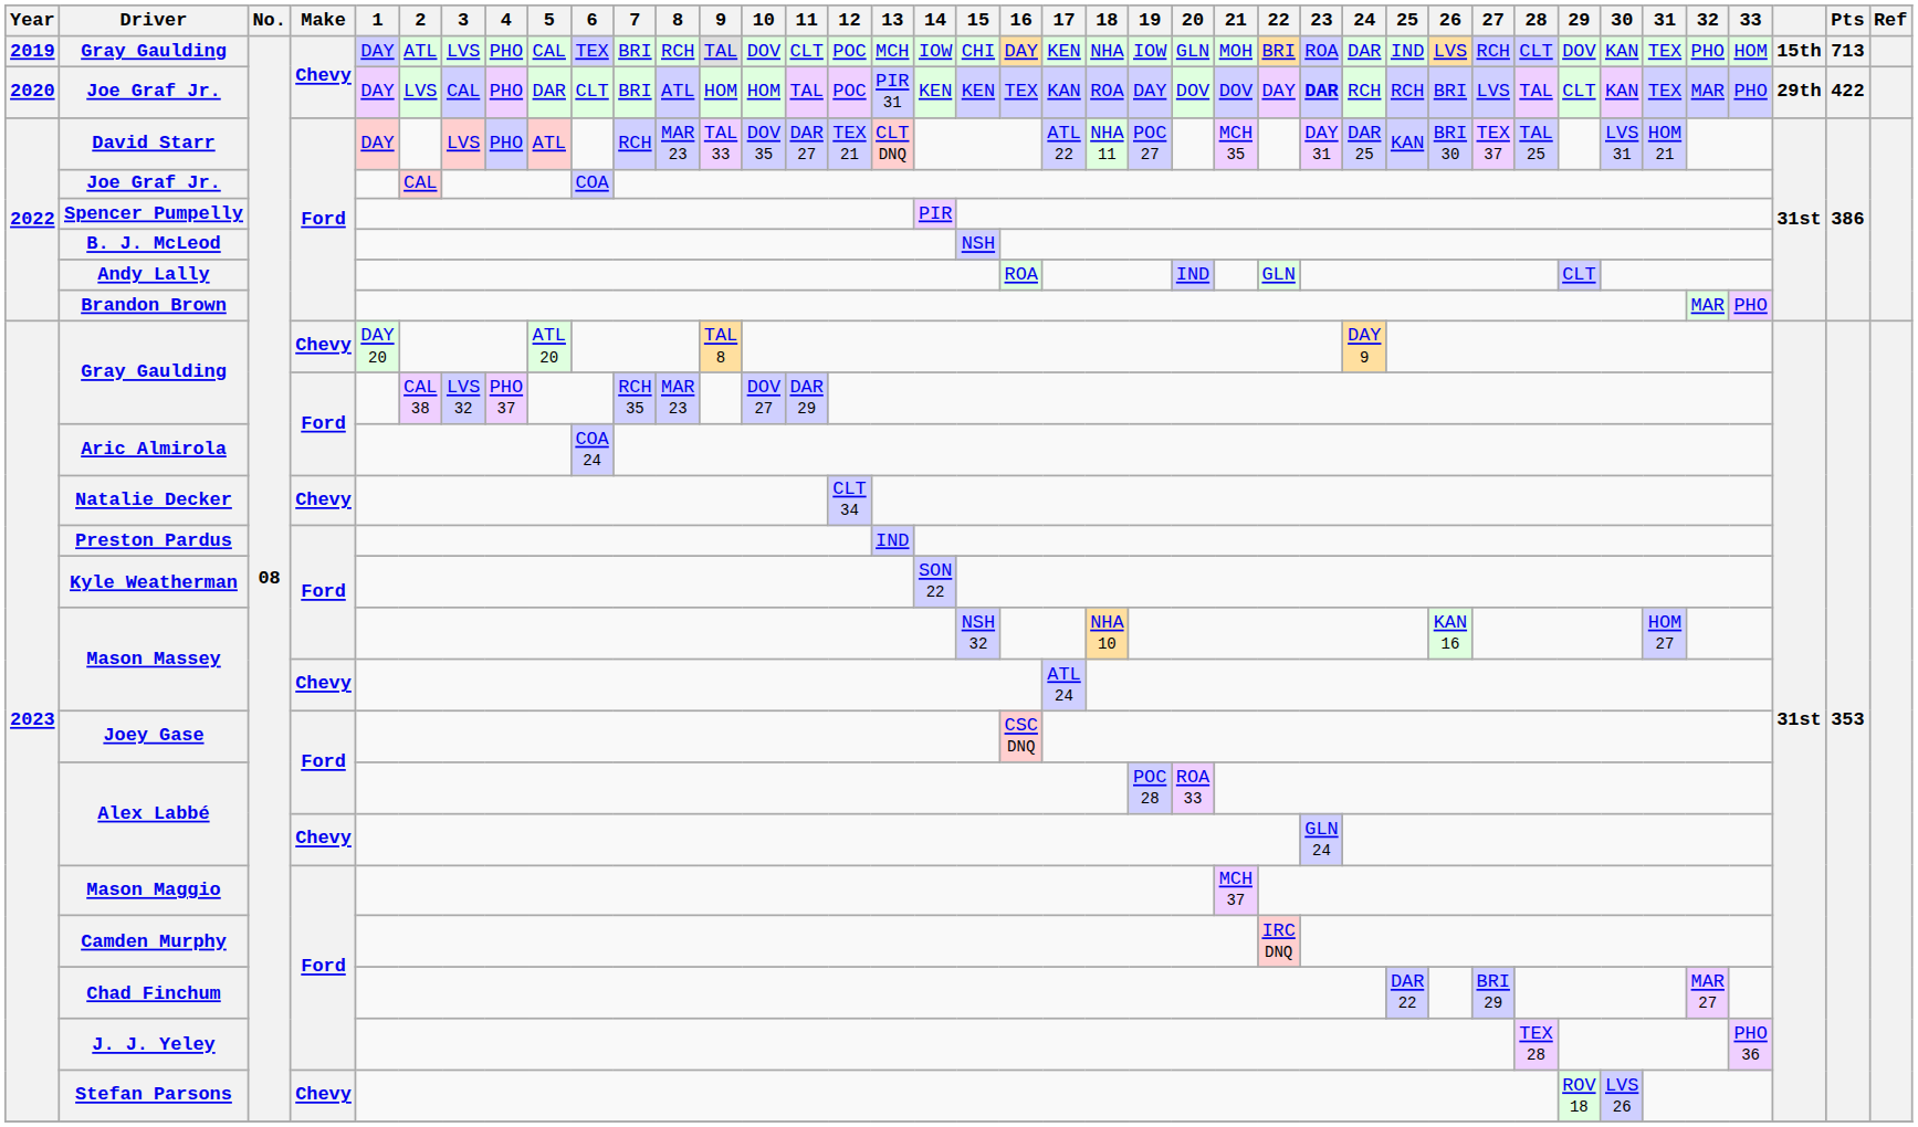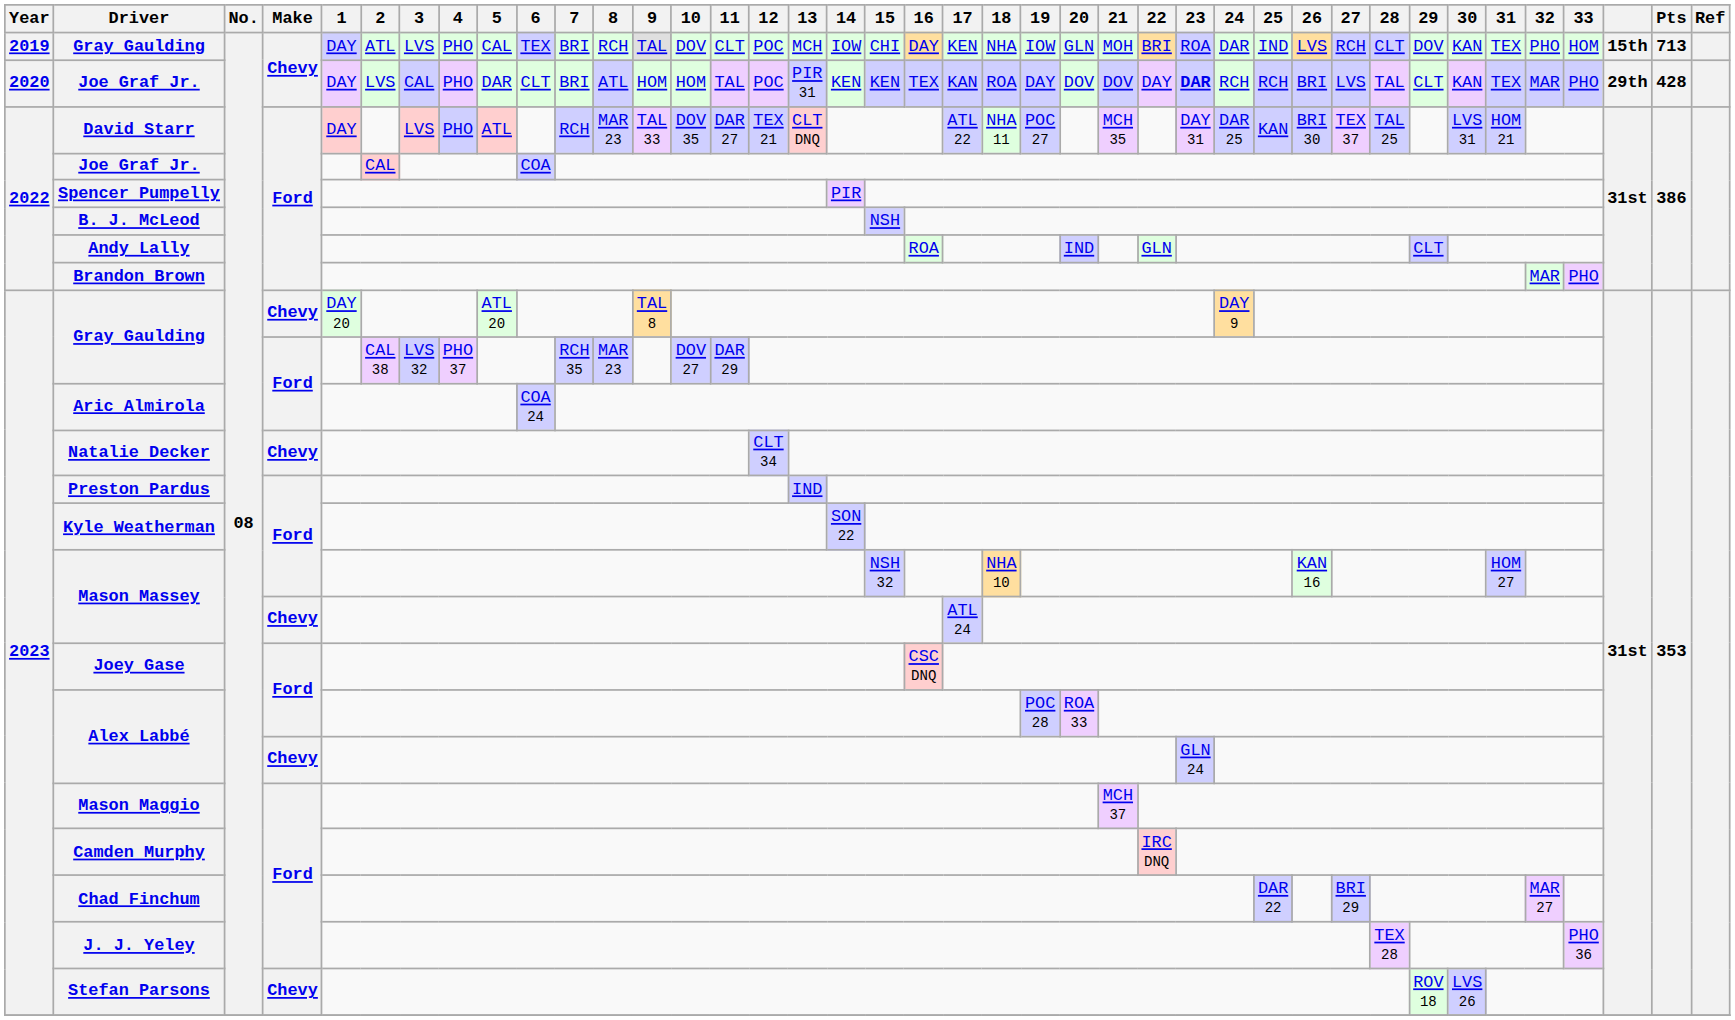 <table class="wikitable" style="text-align:center; font-size:75%">
 <tr>
 <th>Year</th>
 <th>Driver</th>
 <th>No.</th>
 <th>Make</th>
 <th>1</th>
 <th>2</th>
 <th>3</th>
 <th>4</th>
 <th>5</th>
 <th>6</th>
 <th>7</th>
 <th>8</th>
 <th>9</th>
 <th>10</th>
 <th>11</th>
 <th>12</th>
 <th>13</th>
 <th>14</th>
 <th>15</th>
 <th>16</th>
 <th>17</th>
 <th>18</th>
 <th>19</th>
 <th>20</th>
 <th>21</th>
 <th>22</th>
 <th>23</th>
 <th>24</th>
 <th>25</th>
 <th>26</th>
 <th>27</th>
 <th>28</th>
 <th>29</th>
 <th>30</th>
 <th>31</th>
 <th>32</th>
 <th>33</th>
 <th></th>
 <th>Pts</th>
 <th>Ref</th>
 </tr>
 <tr>
 <th><a href='#'>2019</a></th>
 <th><a href='#'>Gray Gaulding</a></th>
 <th rowspan="24">08</th>
 <th Rowspan=2><a href='#'>Chevy</a></th>
 <td style="background:#CFCFFF;"><a href='#'>DAY</a><br></td>
 <td style="background:#DFFFDF;"><a href='#'>ATL</a><br></td>
 <td style="background:#DFFFDF;"><a href='#'>LVS</a><br></td>
 <td style="background:#DFFFDF;"><a href='#'>PHO</a><br></td>
 <td style="background:#DFFFDF;"><a href='#'>CAL</a><br></td>
 <td style="background:#CFCFFF;"><a href='#'>TEX</a><br></td>
 <td style="background:#DFFFDF;"><a href='#'>BRI</a><br></td>
 <td style="background:#DFFFDF;"><a href='#'>RCH</a><br></td>
 <td style="background:#DFDFDF;"><a href='#'>TAL</a><br></td>
 <td style="background:#DFFFDF;"><a href='#'>DOV</a><br></td>
 <td style="background:#DFFFDF;"><a href='#'>CLT</a><br></td>
 <td style="background:#DFFFDF;"><a href='#'>POC</a><br></td>
 <td style="background:#DFFFDF;"><a href='#'>MCH</a><br></td>
 <td style="background:#DFFFDF;"><a href='#'>IOW</a><br></td>
 <td style="background:#DFFFDF;"><a href='#'>CHI</a><br></td>
 <td style="background:#FFDF9F;"><a href='#'>DAY</a><br></td>
 <td style="background:#DFFFDF;"><a href='#'>KEN</a><br></td>
 <td style="background:#DFFFDF;"><a href='#'>NHA</a><br></td>
 <td style="background:#DFFFDF;"><a href='#'>IOW</a><br></td>
 <td style="background:#DFFFDF;"><a href='#'>GLN</a><br></td>
 <td style="background:#DFFFDF;"><a href='#'>MOH</a><br></td>
 <td style="background:#FFDF9F;"><a href='#'>BRI</a><br></td>
 <td style="background:#CFCFFF;"><a href='#'>ROA</a><br></td>
 <td style="background:#DFFFDF;"><a href='#'>DAR</a><br></td>
 <td style="background:#DFFFDF;"><a href='#'>IND</a><br></td>
 <td style="background:#FFDF9F;"><a href='#'>LVS</a><br></td>
 <td style="background:#CFCFFF;"><a href='#'>RCH</a><br></td>
 <td style="background:#CFCFFF;"><a href='#'>CLT</a><br></td>
 <td style="background:#DFFFDF;"><a href='#'>DOV</a><br></td>
 <td style="background:#DFFFDF;"><a href='#'>KAN</a><br></td>
 <td style="background:#DFFFDF;"><a href='#'>TEX</a><br></td>
 <td style="background:#DFFFDF;"><a href='#'>PHO</a><br></td>
 <td style="background:#DFFFDF;"><a href='#'>HOM</a><br></td>
 <th>15th</th>
 <th>713</th>
 <th></th>
 </tr>
 <tr>
 <th><a href='#'>2020</a></th>
 <th><a href='#'>Joe Graf Jr.</a></th>
 <td style="background:#EFCFFF;"><a href='#'>DAY</a><br></td>
 <td style="background:#DFFFDF;"><a href='#'>LVS</a><br></td>
 <td style="background:#CFCFFF;"><a href='#'>CAL</a><br></td>
 <td style="background:#EFCFFF;"><a href='#'>PHO</a><br></td>
 <td style="background:#DFFFDF;"><a href='#'>DAR</a><br></td>
 <td style="background:#DFFFDF;"><a href='#'>CLT</a><br></td>
 <td style="background:#DFFFDF;"><a href='#'>BRI</a><br></td>
 <td style="background:#CFCFFF;"><a href='#'>ATL</a><br></td>
 <td style="background:#DFFFDF;"><a href='#'>HOM</a><br></td>
 <td style="background:#DFFFDF;"><a href='#'>HOM</a><br></td>
 <td style="background:#EFCFFF;"><a href='#'>TAL</a><br></td>
 <td style="background:#EFCFFF;"><a href='#'>POC</a><br></td>
 <td style="background:#CFCFFF;"><a href='#'>PIR</a><br><small>31</small></td>
 <td style="background:#DFFFDF;"><a href='#'>KEN</a><br></td>
 <td style="background:#CFCFFF;"><a href='#'>KEN</a><br></td>
 <td style="background:#CFCFFF;"><a href='#'>TEX</a><br></td>
 <td style="background:#CFCFFF;"><a href='#'>KAN</a><br></td>
 <td style="background:#CFCFFF;"><a href='#'>ROA</a><br></td>
 <td style="background:#CFCFFF;"><a href='#'>DAY</a><br></td>
 <td style="background:#DFFFDF;"><a href='#'>DOV</a><br></td>
 <td style="background:#CFCFFF;"><a href='#'>DOV</a><br></td>
 <td style="background:#EFCFFF;"><a href='#'>DAY</a><br></td>
 <td style="background:#CFCFFF;"><strong><a href='#'>DAR</a><br></strong></td>
 <td style="background:#DFFFDF;"><a href='#'>RCH</a><br></td>
 <td style="background:#CFCFFF;"><a href='#'>RCH</a><br></td>
 <td style="background:#CFCFFF;"><a href='#'>BRI</a><br></td>
 <td style="background:#CFCFFF;"><a href='#'>LVS</a><br></td>
 <td style="background:#EFCFFF;"><a href='#'>TAL</a><br></td>
 <td style="background:#DFFFDF;"><a href='#'>CLT</a><br></td>
 <td style="background:#EFCFFF;"><a href='#'>KAN</a><br></td>
 <td style="background:#CFCFFF;"><a href='#'>TEX</a><br></td>
 <td style="background:#CFCFFF;"><a href='#'>MAR</a><br></td>
 <td style="background:#CFCFFF;"><a href='#'>PHO</a><br></td>
 <th>29th</th>
-<th>422</th>
+<th>428</th>
 <th></th>
 </tr>
 <tr>
 <th rowspan="6"><a href='#'>2022</a></th>
 <th><a href='#'>David Starr</a></th>
 <th rowspan="6"><a href='#'>Ford</a></th>
 <td style="background:#FFCFCF;"><a href='#'>DAY</a><br></td>
 <td colspan=1></td>
 <td style="background:#FFCFCF;"><a href='#'>LVS</a><br></td>
 <td style="background:#CFCFFF;"><a href='#'>PHO</a><br></td>
 <td style="background:#FFCFCF;"><a href='#'>ATL</a><br></td>
 <td></td>
 <td style="background:#CFCFFF;"><a href='#'>RCH</a><br></td>
 <td style="background:#CFCFFF;"><a href='#'>MAR</a><br><small>23</small></td>
 <td style="background:#EFCFFF;"><a href='#'>TAL</a><br><small>33</small></td>
 <td style="background:#CFCFFF;"><a href='#'>DOV</a><br><small>35</small></td>
 <td style="background:#CFCFFF;"><a href='#'>DAR</a><br><small>27</small></td>
 <td style="background:#CFCFFF;"><a href='#'>TEX</a><br><small>21</small></td>
 <td style="background:#FFCFCF;"><a href='#'>CLT</a><br><small>DNQ</small></td>
 <td colspan=3></td>
 <td style="background:#CFCFFF;"><a href='#'>ATL</a><br><small>22</small></td>
 <td style="background:#DFFFDF;"><a href='#'>NHA</a><br><small>11</small></td>
 <td style="background:#CFCFFF;"><a href='#'>POC</a> <br><small>27</small></td>
 <td></td>
 <td style="background:#EFCFFF;"><a href='#'>MCH</a> <br><small>35</small></td>
 <td></td>
 <td style="background:#EFCFFF;"><a href='#'>DAY</a><br><small>31</small></td>
 <td style="background:#CFCFFF;"><a href='#'>DAR</a><br><small>25</small></td>
 <td style="background:#CFCFFF;"><a href='#'>KAN</a><br></td>
 <td style="background:#CFCFFF;"><a href='#'>BRI</a><br><small>30</small></td>
 <td style="background:#EFCFFF;"><a href='#'>TEX</a><br><small>37</small></td>
 <td style="background:#CFCFFF;"><a href='#'>TAL</a><br><small>25</small></td>
 <td></td>
 <td style="background:#CFCFFF;"><a href='#'>LVS</a><br><small>31</small></td>
 <td style="background:#CFCFFF;"><a href='#'>HOM</a><br><small>21</small></td>
 <td colspan="2"></td>
 <th rowspan="6">31st</th>
 <th rowspan=6>386</th>
 <th rowspan=6></th>
 </tr>
 <tr>
 <th><a href='#'>Joe Graf Jr.</a></th>
 <td></td>
 <td style="background:#FFCFCF;"><a href='#'>CAL</a><br></td>
 <td colspan=3></td>
 <td style="background:#CFCFFF;"><a href='#'>COA</a><br></td>
 <td colspan=27></td>
 </tr>
 <tr>
 <th><a href='#'>Spencer Pumpelly</a></th>
 <td colspan=13></td>
 <td style="background:#EFCFFF;"><a href='#'>PIR</a><br></td>
 <td colspan=19></td>
 </tr>
 <tr>
 <th><a href='#'>B. J. McLeod</a></th>
 <td colspan=14></td>
 <td style="background:#CFCFFF;"><a href='#'>NSH</a><br></td>
 <td colspan=18></td>
 </tr>
 <tr>
 <th><a href='#'>Andy Lally</a></th>
 <td colspan=15></td>
 <td style="background:#DFFFDF;"><a href='#'>ROA</a><br></td>
 <td colspan=3></td>
 <td style="background:#CFCFFF;"><a href='#'>IND</a> <br></td>
 <td colspan=1></td>
 <td style="background:#DFFFDF;"><a href='#'>GLN</a><br></td>
 <td colspan=6></td>
 <td style="background:#CFCFFF;"><a href='#'>CLT</a><br></td>
 <td colspan=4></td>
 </tr>
 <tr>
 <th><a href='#'>Brandon Brown</a></th>
 <td colspan="31"></td>
 <td style="background:#DFFFDF;"><a href='#'>MAR</a><br></td>
 <td style="background:#EFCFFF;"><a href='#'>PHO</a><br></td>
 </tr>
 <tr>
 <th rowspan="16"><a href='#'>2023</a></th>
 <th rowspan=2><a href='#'>Gray Gaulding</a></th>
 <th><a href='#'>Chevy</a></th>
 <td style="background:#DFFFDF;"><a href='#'>DAY</a><br><small>20</small></td>
 <td colspan="3"></td>
 <td style="background:#DFFFDF;"><a href='#'>ATL</a><br><small>20</small></td>
 <td colspan="3"></td>
 <td style="background:#FFDF9F;"><a href='#'>TAL</a><br><small>8</small></td>
 <td colspan="14"></td>
 <td style="background:#FFDF9F;"><a href='#'>DAY</a><br><small>9</small></td>
 <td colspan="9"></td>
 <th rowspan="16">31st</th>
 <th rowspan="16">353</th>
 <th rowspan="16"></th>
 </tr>
 <tr>
 <th rowspan=2><a href='#'>Ford</a></th>
 <td></td>
 <td style="background:#EFCFFF;"><a href='#'>CAL</a><br><small>38</small></td>
 <td style="background:#CFCFFF;"><a href='#'>LVS</a><br><small>32</small></td>
 <td style="background:#EFCFFF;"><a href='#'>PHO</a><br><small>37</small></td>
 <td colspan="2"></td>
 <td style="background:#CFCFFF;"><a href='#'>RCH</a><br><small>35</small></td>
 <td style="background:#CFCFFF;"><a href='#'>MAR</a><br><small>23</small></td>
 <td></td>
 <td style="background:#CFCFFF;"><a href='#'>DOV</a><br><small>27</small></td>
 <td style="background:#CFCFFF;"><a href='#'>DAR</a><br><small>29</small></td>
 <td colspan="22"></td>
 </tr>
 <tr>
 <th><a href='#'>Aric Almirola</a></th>
 <td colspan=5></td>
 <td style="background:#CFCFFF;"><a href='#'>COA</a><br><small>24</small></td>
 <td colspan=27></td>
 </tr>
 <tr>
 <th><a href='#'>Natalie Decker</a></th>
 <th><a href='#'>Chevy</a></th>
 <td colspan=11></td>
 <td style="background:#CFCFFF;"><a href='#'>CLT</a><br><small>34</small></td>
 <td colspan=21></td>
 </tr>
 <tr>
 <th><a href='#'>Preston Pardus</a></th>
 <th rowspan=3><a href='#'>Ford</a></th>
 <td colspan="12"></td>
 <td style="background:#CFCFFF;"><a href='#'>IND</a><br></td>
 <td colspan="20"></td>
 </tr>
 <tr>
 <th><a href='#'>Kyle Weatherman</a></th>
 <td colspan="13"></td>
 <td style="background:#CFCFFF;"><a href='#'>SON</a><br><small>22</small></td>
 <td colspan="19"></td>
 </tr>
 <tr>
 <th rowspan=2><a href='#'>Mason Massey</a></th>
 <td colspan="14"></td>
 <td style="background:#CFCFFF;"><a href='#'>NSH</a><br><small>32</small></td>
 <td colspan=2></td>
 <td style="background:#FFDF9F;"><a href='#'>NHA</a><br><small>10</small></td>
 <td colspan="7"></td>
 <td style="background:#DFFFDF;"><a href='#'>KAN</a><br><small>16</small></td>
 <td colspan="4"></td>
 <td style="background:#CFCFFF;"><a href='#'>HOM</a><br><small>27</small></td>
 <td colspan="2"></td>
 </tr>
 <tr>
 <th><a href='#'>Chevy</a></th>
 <td colspan=16></td>
 <td style="background:#CFCFFF;"><a href='#'>ATL</a><br><small>24</small></td>
 <td colspan="16"></td>
 </tr>
 <tr>
 <th><a href='#'>Joey Gase</a></th>
 <th rowspan="2"><a href='#'>Ford</a></th>
 <td colspan="15"></td>
 <td style="background:#FFCFCF;"><a href='#'>CSC</a><br><small>DNQ</small></td>
 <td colspan="17"></td>
 </tr>
 <tr>
 <th rowspan=2><a href='#'>Alex Labbé</a></th>
 <td colspan=18></td>
 <td style="background:#CFCFFF;"><a href='#'>POC</a><br><small>28</small></td>
 <td style="background:#EFCFFF;"><a href='#'>ROA</a><br><small>33</small></td>
 <td colspan=13></td>
 </tr>
 <tr>
 <th><a href='#'>Chevy</a></th>
 <td colspan=22></td>
 <td style="background:#CFCFFF;"><a href='#'>GLN</a><br><small>24</small></td>
 <td colspan=10></td>
 </tr>
 <tr>
 <th><a href='#'>Mason Maggio</a></th>
 <th rowspan="4"><a href='#'>Ford</a></th>
 <td colspan=20></td>
 <td style="background:#EFCFFF;"><a href='#'>MCH</a><br><small>37</small></td>
 <td colspan=12></td>
 </tr>
 <tr>
 <th><a href='#'>Camden Murphy</a></th>
 <td colspan="21"></td>
 <td style="background:#FFCFCF;"><a href='#'>IRC</a><br><small>DNQ</small></td>
 <td colspan="11"></td>
 </tr>
 <tr>
 <th><a href='#'>Chad Finchum</a></th>
 <td colspan="24"></td>
 <td style="background:#CFCFFF;"><a href='#'>DAR</a><br><small>22</small></td>
 <td></td>
 <td style="background:#CFCFFF;"><a href='#'>BRI</a><br><small>29</small></td>
 <td colspan="4"></td>
 <td style="background:#EFCFFF;"><a href='#'>MAR</a><br><small>27</small></td>
 <td></td>
 </tr>
 <tr>
 <th><a href='#'>J. J. Yeley</a></th>
 <td colspan="27"></td>
 <td style="background:#EFCFFF;"><a href='#'>TEX</a><br><small>28</small></td>
 <td colspan="4"></td>
 <td style="background:#EFCFFF;"><a href='#'>PHO</a><br><small>36</small></td>
 </tr>
 <tr>
 <th><a href='#'>Stefan Parsons</a></th>
 <th><a href='#'>Chevy</a></th>
 <td colspan="28"></td>
 <td style="background:#DFFFDF;"><a href='#'>ROV</a><br><small>18</small></td>
 <td style="background:#CFCFFF;"><a href='#'>LVS</a><br><small>26</small></td>
 <td colspan="3"></td>
 </tr>
 <tr>
 </tr>
 </table>
